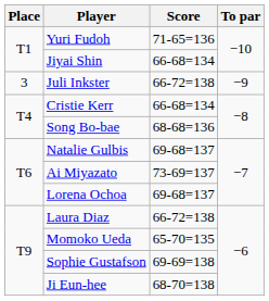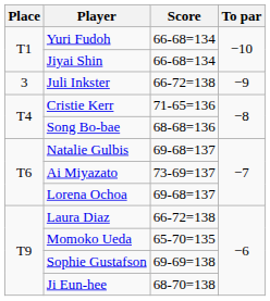 <table class="wikitable">
 <tr>
 <th>Place</th>
 <th>Player</th>
 <th>Score</th>
 <th>To par</th>
 </tr>
 <tr>
 <td rowspan="2" align=center>T1</td>
 <td> <a href='#'>Yuri Fudoh</a></td>
-<td align=center>71-65=136</td>
+<td align=center>66-68=134</td>
 <td rowspan="2" align=center>−10</td>
 </tr>
 <tr>
 <td> <a href='#'>Jiyai Shin</a></td>
 <td align=center>66-68=134</td>
 </tr>
 <tr>
 <td align=center>3</td>
 <td> <a href='#'>Juli Inkster</a></td>
 <td align=center>66-72=138</td>
 <td align=center>−9</td>
 </tr>
 <tr>
 <td rowspan="2" align=center>T4</td>
 <td> <a href='#'>Cristie Kerr</a></td>
-<td align=center>66-68=134</td>
+<td align=center>71-65=136</td>
 <td rowspan="2" align=center>−8</td>
 </tr>
 <tr>
 <td> <a href='#'>Song Bo-bae</a></td>
 <td align=center>68-68=136</td>
 </tr>
 <tr>
 <td rowspan="3" align=center>T6</td>
 <td> <a href='#'>Natalie Gulbis</a></td>
 <td align=center>69-68=137</td>
 <td rowspan="3" align=center>−7</td>
 </tr>
 <tr>
 <td> <a href='#'>Ai Miyazato</a></td>
 <td align=center>73-69=137</td>
 </tr>
 <tr>
 <td> <a href='#'>Lorena Ochoa</a></td>
 <td align=center>69-68=137</td>
 </tr>
 <tr>
 <td rowspan="4" align=center>T9</td>
 <td> <a href='#'>Laura Diaz</a></td>
 <td align=center>66-72=138</td>
 <td rowspan="4" align=center>−6</td>
 </tr>
 <tr>
 <td> <a href='#'>Momoko Ueda</a></td>
 <td align=center>65-70=135</td>
 </tr>
 <tr>
 <td> <a href='#'>Sophie Gustafson</a></td>
 <td align=center>69-69=138</td>
 </tr>
 <tr>
 <td> <a href='#'>Ji Eun-hee</a></td>
 <td align=center>68-70=138</td>
 </tr>
 </table>
